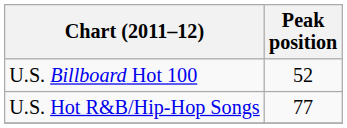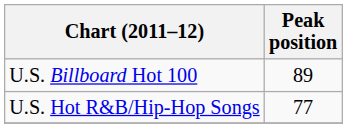 <table class="wikitable plainrowheaders sortable">
 <tr>
 <th>Chart (2011–12)</th>
 <th>Peak<br>position</th>
 </tr>
 <tr>
 <td>U.S. <a href='#'><em>Billboard</em> Hot 100</a></td>
-<td style="text-align:center;">52</td>
+<td style="text-align:center;">89</td>
 </tr>
 <tr>
 <td>U.S. <a href='#'>Hot R&B/Hip-Hop Songs</a></td>
 <td style="text-align:center;">77</td>
 </tr>
 <tr>
 </tr>
 </table>
